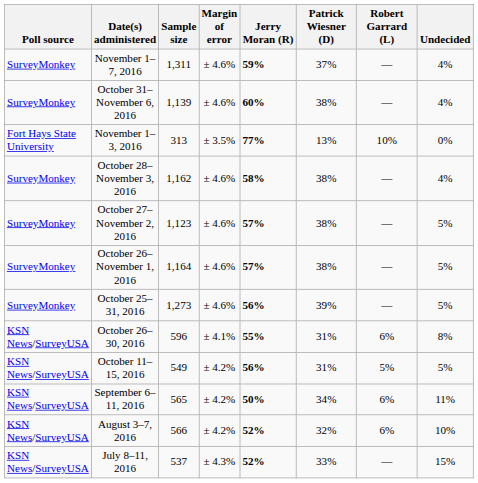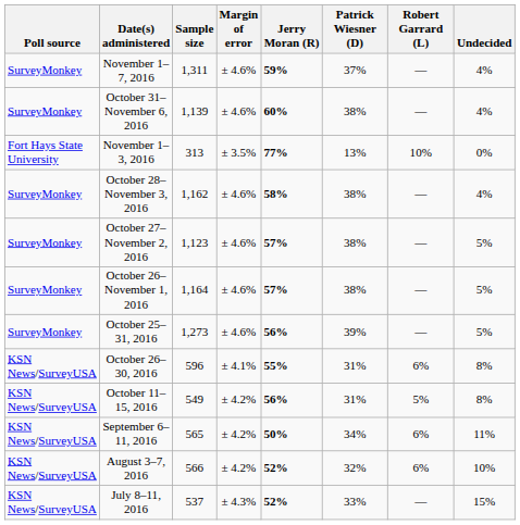 <table class="wikitable" style="font-size:90%;">
 <tr valign= bottom>
 <th>Poll source</th>
 <th>Date(s)<br>administered</th>
 <th>Sample<br>size</th>
 <th>Margin of<br>error</th>
 <th style="width:100px;">Jerry<br>Moran (R)</th>
 <th style="width:100px;">Patrick<br>Wiesner (D)</th>
 <th style="width:100px;">Robert<br>Garrard (L)</th>
 <th style="width:40px;">Undecided</th>
 </tr>
 <tr>
 <td><a href='#'>SurveyMonkey</a></td>
 <td align=center>November 1–7, 2016</td>
 <td align=center>1,311</td>
 <td align=center>± 4.6%</td>
 <td><strong>59%</strong></td>
 <td align=center>37%</td>
 <td align=center>—</td>
 <td align=center>4%</td>
 </tr>
 <tr>
 <td><a href='#'>SurveyMonkey</a></td>
 <td align=center>October 31–November 6, 2016</td>
 <td align=center>1,139</td>
 <td align=center>± 4.6%</td>
 <td><strong>60%</strong></td>
 <td align=center>38%</td>
 <td align=center>—</td>
 <td align=center>4%</td>
 </tr>
 <tr>
 <td><a href='#'>Fort Hays State University</a></td>
 <td align=center>November 1–3, 2016</td>
 <td align=center>313</td>
 <td align=center>± 3.5%</td>
 <td><strong>77%</strong></td>
 <td align=center>13%</td>
 <td align=center>10%</td>
 <td align=center>0%</td>
 </tr>
 <tr>
 <td><a href='#'>SurveyMonkey</a></td>
 <td align=center>October 28–November 3, 2016</td>
 <td align=center>1,162</td>
 <td align=center>± 4.6%</td>
 <td><strong>58%</strong></td>
 <td align=center>38%</td>
 <td align=center>—</td>
 <td align=center>4%</td>
 </tr>
 <tr>
 <td><a href='#'>SurveyMonkey</a></td>
 <td align=center>October 27–November 2, 2016</td>
 <td align=center>1,123</td>
 <td align=center>± 4.6%</td>
 <td><strong>57%</strong></td>
 <td align=center>38%</td>
 <td align=center>—</td>
 <td align=center>5%</td>
 </tr>
 <tr>
 <td><a href='#'>SurveyMonkey</a></td>
 <td align=center>October 26–November 1, 2016</td>
 <td align=center>1,164</td>
 <td align=center>± 4.6%</td>
 <td><strong>57%</strong></td>
 <td align=center>38%</td>
 <td align=center>—</td>
 <td align=center>5%</td>
 </tr>
 <tr>
 <td><a href='#'>SurveyMonkey</a></td>
 <td align=center>October 25–31, 2016</td>
 <td align=center>1,273</td>
 <td align=center>± 4.6%</td>
 <td><strong>56%</strong></td>
 <td align=center>39%</td>
 <td align=center>—</td>
 <td align=center>5%</td>
 </tr>
 <tr>
 <td><a href='#'>KSN News</a>/<a href='#'>SurveyUSA</a></td>
 <td align=center>October 26–30, 2016</td>
 <td align=center>596</td>
 <td align=center>± 4.1%</td>
 <td><strong>55%</strong></td>
 <td align=center>31%</td>
 <td align=center>6%</td>
 <td align=center>8%</td>
 </tr>
 <tr>
 <td><a href='#'>KSN News</a>/<a href='#'>SurveyUSA</a></td>
 <td align=center>October 11–15, 2016</td>
 <td align=center>549</td>
 <td align=center>± 4.2%</td>
 <td><strong>56%</strong></td>
 <td align=center>31%</td>
 <td align=center>5%</td>
-<td align=center>5%</td>
+<td align=center>8%</td>
 </tr>
 <tr>
 <td><a href='#'>KSN News</a>/<a href='#'>SurveyUSA</a></td>
 <td align=center>September 6–11, 2016</td>
 <td align=center>565</td>
 <td align=center>± 4.2%</td>
 <td><strong>50%</strong></td>
 <td align=center>34%</td>
 <td align=center>6%</td>
 <td align=center>11%</td>
 </tr>
 <tr>
 <td><a href='#'>KSN News</a>/<a href='#'>SurveyUSA</a></td>
 <td align=center>August 3–7, 2016</td>
 <td align=center>566</td>
 <td align=center>± 4.2%</td>
 <td><strong>52%</strong></td>
 <td align=center>32%</td>
 <td align=center>6%</td>
 <td align=center>10%</td>
 </tr>
 <tr>
 <td><a href='#'>KSN News</a>/<a href='#'>SurveyUSA</a></td>
 <td align=center>July 8–11, 2016</td>
 <td align=center>537</td>
 <td align=center>± 4.3%</td>
 <td><strong>52%</strong></td>
 <td align=center>33%</td>
 <td align=center>—</td>
 <td align=center>15%</td>
 </tr>
 </table>
